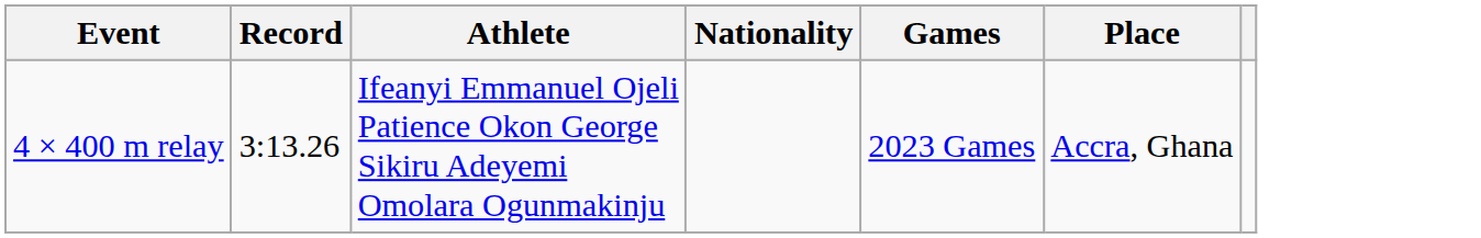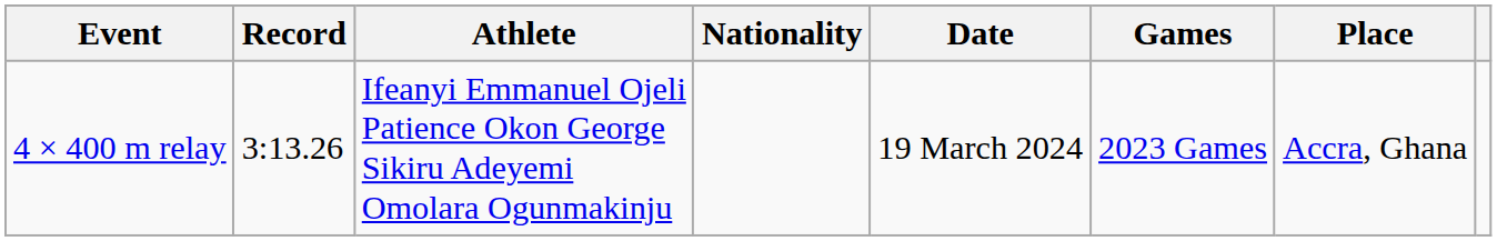 <table class="wikitable" style="font-size:95%;">
 <tr>
 <th>Event</th>
 <th>Record</th>
 <th>Athlete</th>
 <th>Nationality</th>
+<th>Date</th>
 <th>Games</th>
 <th>Place</th>
 <th></th>
 </tr>
 <tr>
 <td><a href='#'>4 × 400 m relay</a></td>
 <td>3:13.26</td>
 <td><a href='#'>Ifeanyi Emmanuel Ojeli</a><br><a href='#'>Patience Okon George</a><br><a href='#'>Sikiru Adeyemi</a><br><a href='#'>Omolara Ogunmakinju</a></td>
 <td></td>
+<td>19 March 2024</td>
 <td><a href='#'>2023 Games</a></td>
 <td><a href='#'>Accra</a>, Ghana</td>
 <td></td>
 </tr>
 </table>
